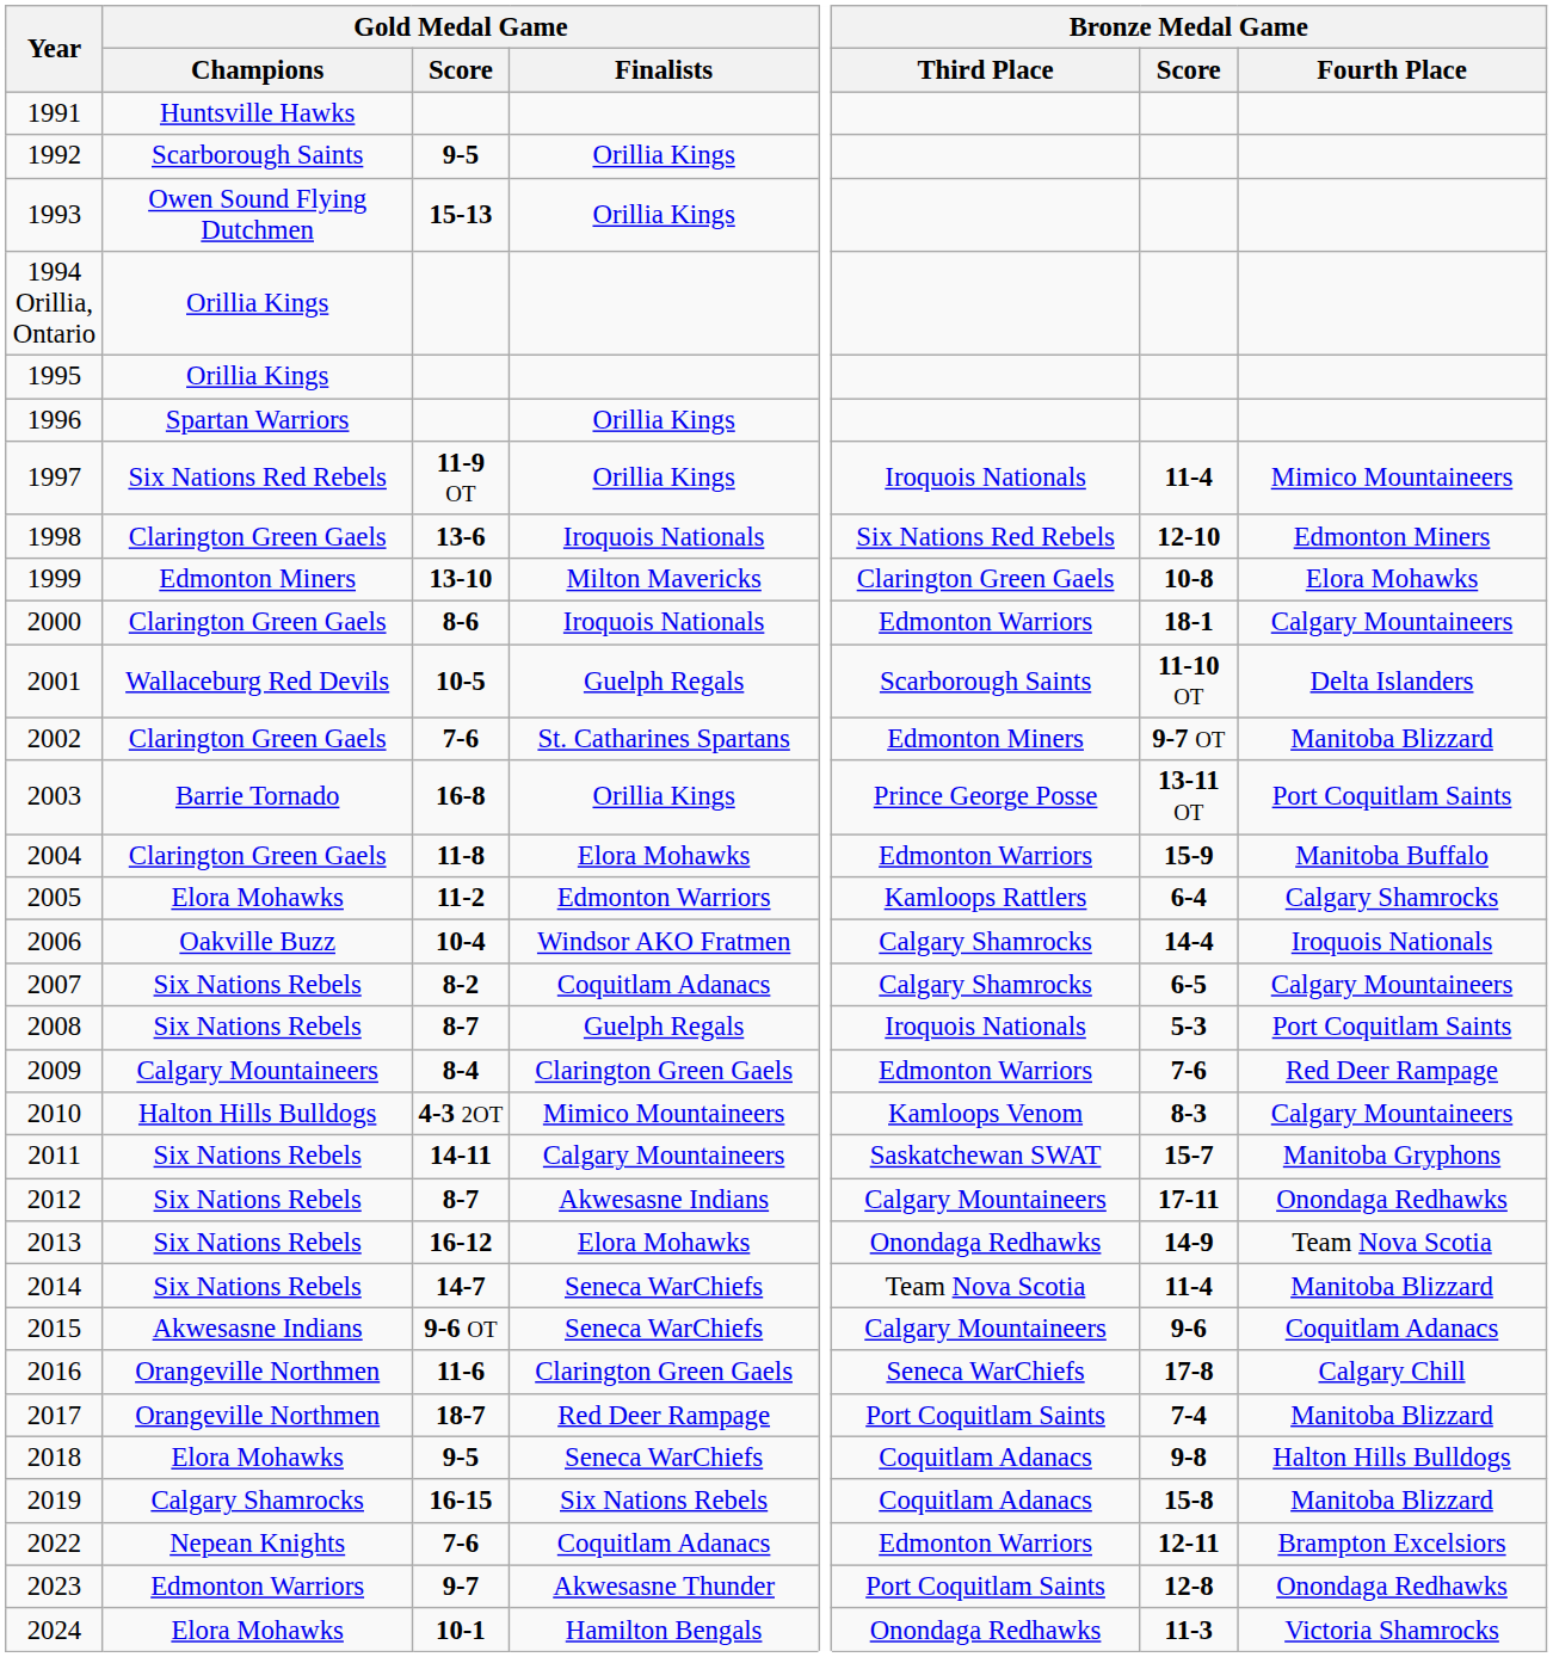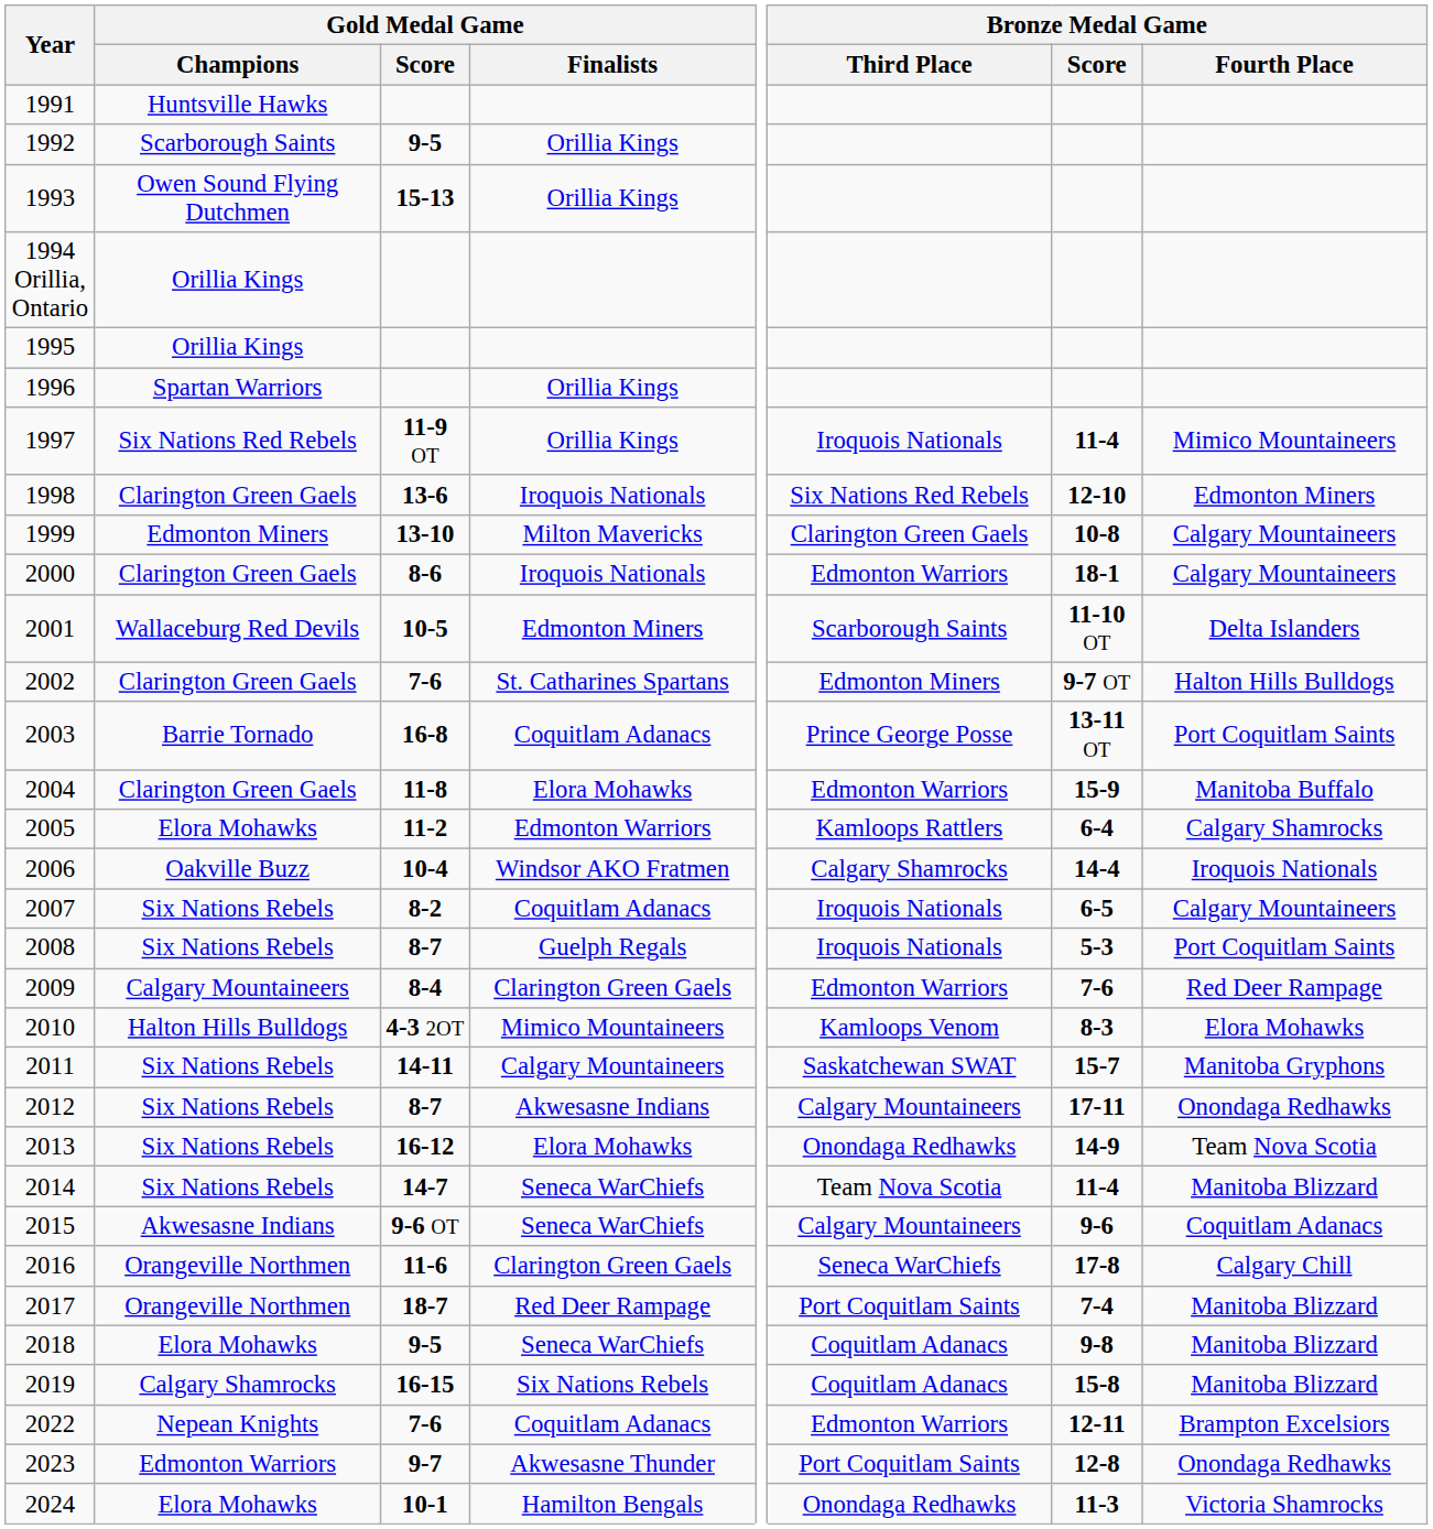 <table class="wikitable"  style="text-align:center;">
 <tr>
 <th rowspan="2" style="width: 50px;">Year</th>
 <th colspan="3">Gold Medal Game</th>
 <th rowspan="99" style="background:#fff; border-color:#fff #aaa"></th>
 <th colspan="3">Bronze Medal Game</th>
 </tr>
 <tr>
 <th style="width: 175px">Champions</th>
 <th style="width: 50px">Score</th>
 <th style="width: 175px">Finalists</th>
 <th style="width: 175px">Third Place</th>
 <th style="width: 50px">Score</th>
 <th style="width: 175px">Fourth Place</th>
 </tr>
 <tr>
 <td>1991</td>
 <td><a href='#'>Huntsville Hawks</a><br></td>
 <td></td>
 <td></td>
 <td></td>
 <td></td>
 <td></td>
 </tr>
 <tr>
 <td>1992<br></td>
 <td><a href='#'>Scarborough Saints</a><br></td>
 <td><strong>9-5</strong></td>
 <td><a href='#'>Orillia Kings</a><br></td>
 <td></td>
 <td></td>
 <td></td>
 </tr>
 <tr>
 <td>1993<br></td>
 <td><a href='#'>Owen Sound Flying Dutchmen</a><br></td>
 <td><strong>15-13</strong></td>
 <td><a href='#'>Orillia Kings</a><br></td>
 <td></td>
 <td></td>
 <td></td>
 </tr>
 <tr>
 <td>1994<br>Orillia, Ontario</td>
 <td><a href='#'>Orillia Kings</a><br></td>
 <td></td>
 <td></td>
 <td></td>
 <td></td>
 <td></td>
 </tr>
 <tr>
 <td>1995<br></td>
 <td><a href='#'>Orillia Kings</a><br></td>
 <td></td>
 <td></td>
 <td></td>
 <td></td>
 <td></td>
 </tr>
 <tr>
 <td>1996</td>
 <td><a href='#'>Spartan Warriors</a><br></td>
 <td></td>
 <td><a href='#'>Orillia Kings</a><br></td>
 <td></td>
 <td></td>
 <td></td>
 </tr>
 <tr>
 <td>1997<br></td>
 <td><a href='#'>Six Nations Red Rebels</a><br></td>
 <td><strong>11-9</strong> <small>OT</small></td>
 <td><a href='#'>Orillia Kings</a><br></td>
 <td><a href='#'>Iroquois Nationals</a><br></td>
 <td><strong>11-4</strong></td>
 <td><a href='#'>Mimico Mountaineers</a><br></td>
 </tr>
 <tr>
 <td>1998<br></td>
 <td><a href='#'>Clarington Green Gaels</a><br></td>
 <td><strong>13-6</strong></td>
 <td><a href='#'>Iroquois Nationals</a><br></td>
 <td><a href='#'>Six Nations Red Rebels</a><br></td>
 <td><strong>12-10</strong></td>
 <td><a href='#'>Edmonton Miners</a><br></td>
 </tr>
 <tr>
 <td>1999<br></td>
 <td><a href='#'>Edmonton Miners</a><br></td>
 <td><strong>13-10</strong></td>
 <td><a href='#'>Milton Mavericks</a><br></td>
 <td><a href='#'>Clarington Green Gaels</a><br></td>
 <td><strong>10-8</strong></td>
-<td><a href='#'>Elora Mohawks</a><br></td>
+<td><a href='#'>Calgary Mountaineers</a><br></td>
 </tr>
 <tr>
 <td>2000<br></td>
 <td><a href='#'>Clarington Green Gaels</a><br></td>
 <td><strong>8-6</strong></td>
 <td><a href='#'>Iroquois Nationals</a><br></td>
 <td><a href='#'>Edmonton Warriors</a><br></td>
 <td><strong>18-1</strong></td>
 <td><a href='#'>Calgary Mountaineers</a><br></td>
 </tr>
 <tr>
 <td>2001<br></td>
 <td><a href='#'>Wallaceburg Red Devils</a><br></td>
 <td><strong>10-5</strong></td>
-<td><a href='#'>Guelph Regals</a><br></td>
+<td><a href='#'>Edmonton Miners</a><br></td>
 <td><a href='#'>Scarborough Saints</a><br></td>
 <td><strong>11-10</strong> <small>OT</small></td>
 <td><a href='#'>Delta Islanders</a><br></td>
 </tr>
 <tr>
 <td>2002<br></td>
 <td><a href='#'>Clarington Green Gaels</a><br></td>
 <td><strong>7-6</strong></td>
 <td><a href='#'>St. Catharines Spartans</a><br></td>
 <td><a href='#'>Edmonton Miners</a><br></td>
 <td><strong>9-7</strong> <small>OT</small></td>
-<td><a href='#'>Manitoba Blizzard</a><br></td>
+<td><a href='#'>Halton Hills Bulldogs</a><br></td>
 </tr>
 <tr>
 <td>2003<br></td>
 <td><a href='#'>Barrie Tornado</a><br></td>
 <td><strong>16-8</strong></td>
-<td><a href='#'>Orillia Kings</a><br></td>
+<td><a href='#'>Coquitlam Adanacs</a><br></td>
 <td><a href='#'>Prince George Posse</a><br></td>
 <td><strong>13-11</strong> <small>OT</small></td>
 <td><a href='#'>Port Coquitlam Saints</a><br></td>
 </tr>
 <tr>
 <td>2004<br></td>
 <td><a href='#'>Clarington Green Gaels</a><br></td>
 <td><strong>11-8</strong></td>
 <td><a href='#'>Elora Mohawks</a><br></td>
 <td><a href='#'>Edmonton Warriors</a><br></td>
 <td><strong>15-9</strong></td>
 <td><a href='#'>Manitoba Buffalo</a><br></td>
 </tr>
 <tr>
 <td>2005<br></td>
 <td><a href='#'>Elora Mohawks</a><br></td>
 <td><strong>11-2</strong></td>
 <td><a href='#'>Edmonton Warriors</a><br></td>
 <td><a href='#'>Kamloops Rattlers</a><br></td>
 <td><strong>6-4</strong></td>
 <td><a href='#'>Calgary Shamrocks</a><br></td>
 </tr>
 <tr>
 <td>2006<br></td>
 <td><a href='#'>Oakville Buzz</a><br></td>
 <td><strong>10-4</strong></td>
 <td><a href='#'>Windsor AKO Fratmen</a><br></td>
 <td><a href='#'>Calgary Shamrocks</a><br></td>
 <td><strong>14-4</strong></td>
 <td><a href='#'>Iroquois Nationals</a><br></td>
 </tr>
 <tr>
 <td>2007<br></td>
 <td><a href='#'>Six Nations Rebels</a><br></td>
 <td><strong>8-2</strong></td>
 <td><a href='#'>Coquitlam Adanacs</a><br></td>
-<td><a href='#'>Calgary Shamrocks</a><br></td>
+<td><a href='#'>Iroquois Nationals</a><br></td>
 <td><strong>6-5</strong></td>
 <td><a href='#'>Calgary Mountaineers</a><br></td>
 </tr>
 <tr>
 <td>2008<br></td>
 <td><a href='#'>Six Nations Rebels</a><br></td>
 <td><strong>8-7</strong></td>
 <td><a href='#'>Guelph Regals</a><br></td>
 <td><a href='#'>Iroquois Nationals</a><br></td>
 <td><strong>5-3</strong></td>
 <td><a href='#'>Port Coquitlam Saints</a><br></td>
 </tr>
 <tr>
 <td>2009<br></td>
 <td><a href='#'>Calgary Mountaineers</a><br></td>
 <td><strong>8-4</strong></td>
 <td><a href='#'>Clarington Green Gaels</a><br></td>
 <td><a href='#'>Edmonton Warriors</a><br></td>
 <td><strong>7-6</strong></td>
 <td><a href='#'>Red Deer Rampage</a><br></td>
 </tr>
 <tr>
 <td>2010<br></td>
 <td><a href='#'>Halton Hills Bulldogs</a><br></td>
 <td><strong>4-3</strong> <small>2OT</small></td>
 <td><a href='#'>Mimico Mountaineers</a><br></td>
 <td><a href='#'>Kamloops Venom</a><br></td>
 <td><strong>8-3</strong></td>
-<td><a href='#'>Calgary Mountaineers</a><br></td>
+<td><a href='#'>Elora Mohawks</a><br></td>
 </tr>
 <tr>
 <td>2011<br></td>
 <td><a href='#'>Six Nations Rebels</a><br></td>
 <td><strong>14-11</strong></td>
 <td><a href='#'>Calgary Mountaineers</a><br></td>
 <td><a href='#'>Saskatchewan SWAT</a><br></td>
 <td><strong>15-7</strong></td>
 <td><a href='#'>Manitoba Gryphons</a><br></td>
 </tr>
 <tr>
 <td>2012<br></td>
 <td><a href='#'>Six Nations Rebels</a><br></td>
 <td><strong>8-7</strong></td>
 <td><a href='#'>Akwesasne Indians</a><br></td>
 <td><a href='#'>Calgary Mountaineers</a><br></td>
 <td><strong>17-11</strong></td>
 <td><a href='#'>Onondaga Redhawks</a><br></td>
 </tr>
 <tr>
 <td>2013<br></td>
 <td><a href='#'>Six Nations Rebels</a><br></td>
 <td><strong>16-12</strong></td>
 <td><a href='#'>Elora Mohawks</a><br></td>
 <td><a href='#'>Onondaga Redhawks</a><br></td>
 <td><strong>14-9</strong></td>
 <td>Team <a href='#'>Nova Scotia</a></td>
 </tr>
 <tr>
 <td>2014<br></td>
 <td><a href='#'>Six Nations Rebels</a><br></td>
 <td><strong>14-7</strong></td>
 <td><a href='#'>Seneca WarChiefs</a><br></td>
 <td>Team <a href='#'>Nova Scotia</a><br></td>
 <td><strong>11-4</strong></td>
 <td><a href='#'>Manitoba Blizzard</a><br></td>
 </tr>
 <tr>
 <td>2015<br></td>
 <td><a href='#'>Akwesasne Indians</a><br></td>
 <td><strong>9-6</strong> <small>OT</small></td>
 <td><a href='#'>Seneca WarChiefs</a><br></td>
 <td><a href='#'>Calgary Mountaineers</a><br></td>
 <td><strong>9-6</strong></td>
 <td><a href='#'>Coquitlam Adanacs</a><br></td>
 </tr>
 <tr>
 <td>2016<br></td>
 <td><a href='#'>Orangeville Northmen</a><br></td>
 <td><strong>11-6</strong></td>
 <td><a href='#'>Clarington Green Gaels</a><br></td>
 <td><a href='#'>Seneca WarChiefs</a><br></td>
 <td><strong>17-8</strong></td>
 <td><a href='#'>Calgary Chill</a><br></td>
 </tr>
 <tr>
 <td>2017<br></td>
 <td><a href='#'>Orangeville Northmen</a><br></td>
 <td><strong>18-7</strong></td>
 <td><a href='#'>Red Deer Rampage</a><br></td>
 <td><a href='#'>Port Coquitlam Saints</a><br></td>
 <td><strong>7-4</strong></td>
 <td><a href='#'>Manitoba Blizzard</a><br></td>
 </tr>
 <tr>
 <td>2018<br></td>
 <td><a href='#'>Elora Mohawks</a><br></td>
 <td><strong>9-5</strong></td>
 <td><a href='#'>Seneca WarChiefs</a><br></td>
 <td><a href='#'>Coquitlam Adanacs</a><br></td>
 <td><strong>9-8</strong></td>
-<td><a href='#'>Halton Hills Bulldogs</a><br></td>
+<td><a href='#'>Manitoba Blizzard</a><br></td>
 </tr>
 <tr>
 <td>2019<br></td>
 <td><a href='#'>Calgary Shamrocks</a><br></td>
 <td><strong>16-15</strong></td>
 <td><a href='#'>Six Nations Rebels</a><br></td>
 <td><a href='#'>Coquitlam Adanacs</a><br></td>
 <td><strong>15-8</strong></td>
 <td><a href='#'>Manitoba Blizzard</a><br></td>
 </tr>
 <tr>
 <td>2022<br></td>
 <td><a href='#'>Nepean Knights</a><br></td>
 <td><strong>7-6</strong></td>
 <td><a href='#'>Coquitlam Adanacs</a><br></td>
 <td><a href='#'>Edmonton Warriors</a><br></td>
 <td><strong>12-11</strong></td>
 <td><a href='#'>Brampton Excelsiors</a><br></td>
 </tr>
 <tr>
 <td>2023<br></td>
 <td><a href='#'>Edmonton Warriors</a><br></td>
 <td><strong>9-7</strong></td>
 <td><a href='#'>Akwesasne Thunder</a><br></td>
 <td><a href='#'>Port Coquitlam Saints</a><br></td>
 <td><strong>12-8</strong></td>
 <td><a href='#'>Onondaga Redhawks</a><br></td>
 </tr>
 <tr>
 <td>2024<br></td>
 <td><a href='#'>Elora Mohawks</a><br></td>
 <td><strong>10-1</strong></td>
 <td><a href='#'>Hamilton Bengals</a><br></td>
 <td><a href='#'>Onondaga Redhawks</a><br></td>
 <td><strong>11-3</strong></td>
 <td><a href='#'>Victoria Shamrocks</a><br></td>
 </tr>
 </table>
